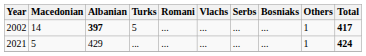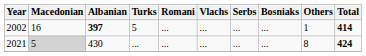 <table class="wikitable">
 <tr>
 <th>Year</th>
 <th>Macedonian</th>
 <th>Albanian</th>
 <th>Turks</th>
 <th>Romani</th>
 <th>Vlachs</th>
 <th>Serbs</th>
 <th>Bosniaks</th>
 <th><abbr>Others</abbr></th>
 <th>Total</th>
 </tr>
 <tr>
 <td>2002</td>
-<td>14</td>
+<td>16</td>
 <td><strong>397</strong></td>
 <td>5</td>
 <td>...</td>
 <td>...</td>
 <td>...</td>
 <td>...</td>
 <td>1</td>
-<td><strong>417</strong></td>
+<td><strong>414</strong></td>
 </tr>
 <tr>
 <td>2021</td>
-<td>5</td>
-<td>429</td>
+<td style="background: lightgrey;">5</td>
+<td>430</td>
 <td>...</td>
 <td>...</td>
 <td>...</td>
 <td>...</td>
 <td>...</td>
-<td>1</td>
+<td>8</td>
 <td><strong>424</strong></td>
 </tr>
 <tr>
 </tr>
 </table>
